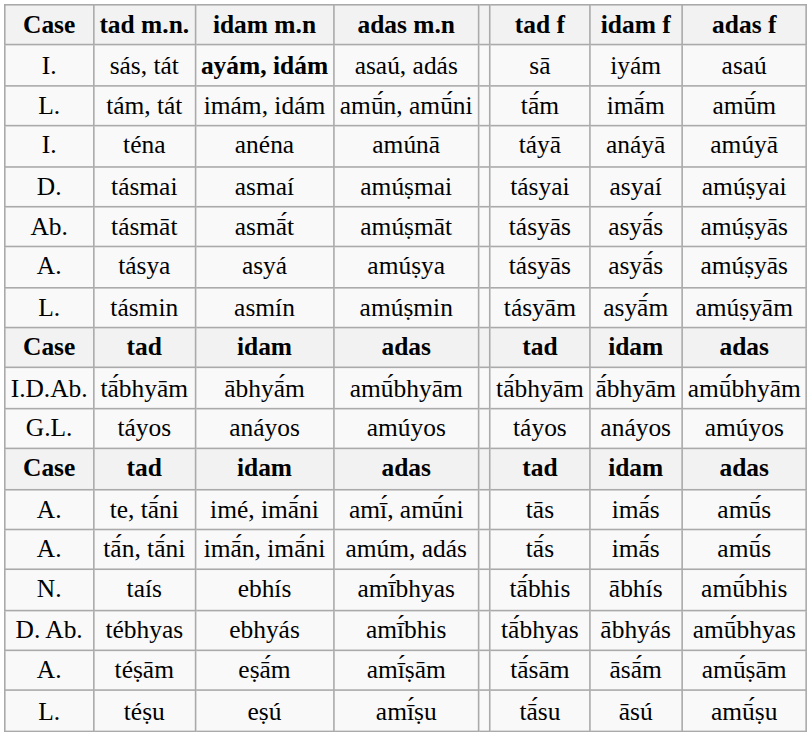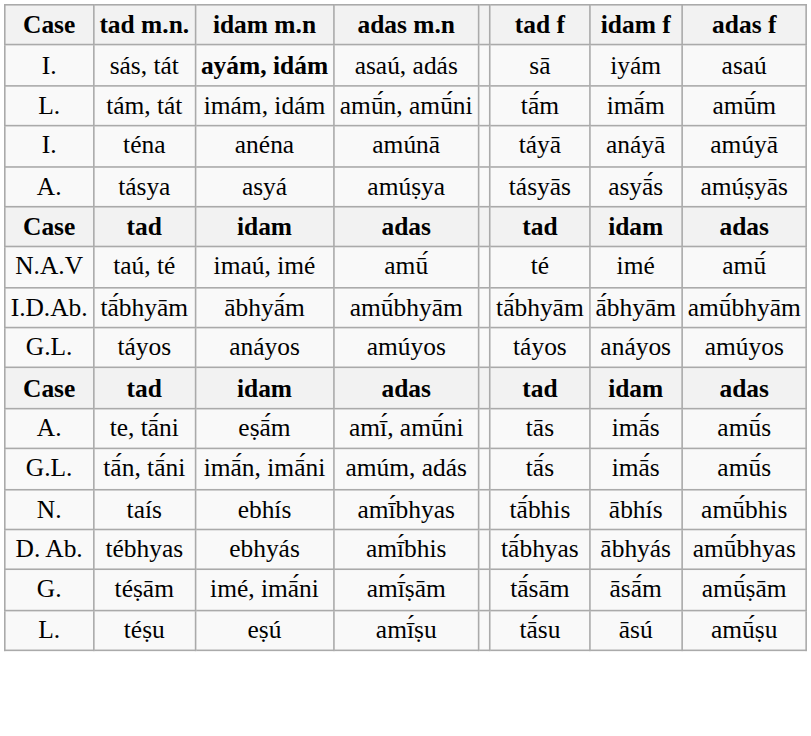 <table class="wikitable" style="text-align:center">
 <tr>
 <th>Case</th>
 <th>tad m.n.</th>
 <th>idam m.n</th>
 <th>adas m.n</th>
 <th></th>
 <th>tad f</th>
 <th>idam f</th>
 <th>adas f</th>
 </tr>
 <tr>
 <td>I.</td>
 <td>sás, tát</td>
 <td><strong>ayám, idám</strong></td>
 <td>asaú, adás</td>
 <td></td>
 <td>sā</td>
 <td>iyám</td>
 <td>asaú</td>
 </tr>
 <tr>
 <td>L.</td>
 <td>tám, tát</td>
 <td>imám, idám</td>
 <td>amū́n, amū́ni</td>
 <td></td>
 <td>tā́m</td>
 <td>imā́m</td>
 <td>amū́m</td>
 </tr>
 <tr>
 <td>I.</td>
 <td>téna</td>
 <td>anéna</td>
 <td>amúnā</td>
 <td></td>
 <td>táyā</td>
 <td>anáyā</td>
 <td>amúyā</td>
 </tr>
 <tr>
-<td>D.</td>
-<td>tásmai</td>
-<td>asmaí</td>
-<td>amúṣmai</td>
-<td></td>
-<td>tásyai</td>
-<td>asyaí</td>
-<td>amúṣyai</td>
-</tr>
-<tr>
-<td>Ab.</td>
-<td>tásmāt</td>
-<td>asmā́t</td>
-<td>amúṣmāt</td>
-<td></td>
-<td>tásyās</td>
-<td>asyā́s</td>
-<td>amúṣyās</td>
-</tr>
-<tr>
 <td>A.</td>
 <td>tásya</td>
 <td>asyá</td>
 <td>amúṣya</td>
 <td></td>
 <td>tásyās</td>
 <td>asyā́s</td>
 <td>amúṣyās</td>
 </tr>
 <tr>
-<td>L.</td>
-<td>tásmin</td>
-<td>asmín</td>
-<td>amúṣmin</td>
-<td></td>
-<td>tásyām</td>
-<td>asyā́m</td>
-<td>amúṣyām</td>
-</tr>
-<tr>
 <th>Case</th>
 <th>tad</th>
 <th>idam</th>
 <th>adas</th>
 <th></th>
 <th>tad</th>
 <th>idam</th>
 <th>adas</th>
+</tr>
+<tr>
+<td>N.A.V</td>
+<td>taú, té</td>
+<td>imaú, imé</td>
+<td>amū́</td>
+<td></td>
+<td>té</td>
+<td>imé</td>
+<td>amū́</td>
 </tr>
 <tr>
 <td>I.D.Ab.</td>
 <td>tā́bhyām</td>
 <td>ābhyā́m</td>
 <td>amū́bhyām</td>
 <td></td>
 <td>tā́bhyām</td>
 <td>ā́bhyām</td>
 <td>amū́bhyām</td>
 </tr>
 <tr>
 <td>G.L.</td>
 <td>táyos</td>
 <td>anáyos</td>
 <td>amúyos</td>
 <td></td>
 <td>táyos</td>
 <td>anáyos</td>
 <td>amúyos</td>
 </tr>
 <tr>
 <th>Case</th>
 <th>tad</th>
 <th>idam</th>
 <th>adas</th>
 <th></th>
 <th>tad</th>
 <th>idam</th>
 <th>adas</th>
 </tr>
 <tr>
 <td>A.</td>
 <td>te, tā́ni</td>
-<td>imé, imā́ni</td>
+<td>eṣā́m</td>
 <td>amī́, amū́ni</td>
 <td></td>
 <td>tās</td>
 <td>imā́s</td>
 <td>amū́s</td>
 </tr>
 <tr>
-<td>A.</td>
+<td>G.L.</td>
 <td>tā́n, tā́ni</td>
 <td>imā́n, imā́ni</td>
 <td>amúm, adás</td>
 <td></td>
 <td>tā́s</td>
 <td>imā́s</td>
 <td>amū́s</td>
 </tr>
 <tr>
 <td>N.</td>
 <td>taís</td>
 <td>ebhís</td>
 <td>amī́bhyas</td>
 <td></td>
 <td>tā́bhis</td>
 <td>ābhís</td>
 <td>amū́bhis</td>
 </tr>
 <tr>
 <td>D. Ab.</td>
 <td>tébhyas</td>
 <td>ebhyás</td>
 <td>amī́bhis</td>
 <td></td>
 <td>tā́bhyas</td>
 <td>ābhyás</td>
 <td>amū́bhyas</td>
 </tr>
 <tr>
-<td>A.</td>
+<td>G.</td>
 <td>téṣām</td>
-<td>eṣā́m</td>
+<td>imé, imā́ni</td>
 <td>amī́ṣām</td>
 <td></td>
 <td>tā́sām</td>
 <td>āsā́m</td>
 <td>amū́ṣām</td>
 </tr>
 <tr>
 <td>L.</td>
 <td>téṣu</td>
 <td>eṣú</td>
 <td>amī́ṣu</td>
 <td></td>
 <td>tā́su</td>
 <td>āsú</td>
 <td>amū́ṣu</td>
 </tr>
 </table>
